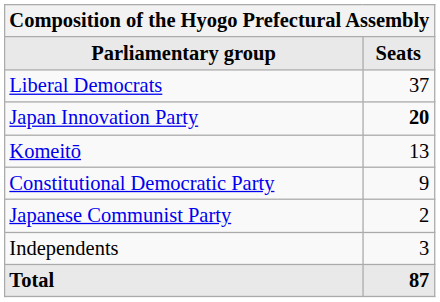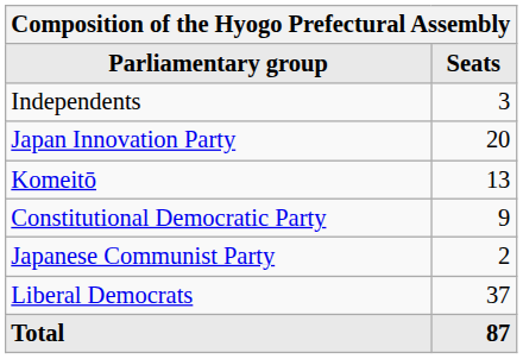 <table class="wikitable">
 <tr>
 <th colspan="2">Composition of the Hyogo Prefectural Assembly</th>
 </tr>
 <tr>
 <th style="background-color:#E9E9E9" align=left>Parliamentary group</th>
 <th style="background-color:#E9E9E9" align=right>Seats</th>
 </tr>
 <tr>
-<td align=left><a href='#'>Liberal Democrats</a></td>
-<td align="right">37</td>
+<td align=left>Independents</td>
+<td align="right">3</td>
 </tr>
 <tr>
 <td align=left><a href='#'>Japan Innovation Party</a></td>
-<td align="right"><strong>20</strong></td>
+<td align="right">20</td>
 </tr>
 <tr>
 <td align=left><a href='#'>Komeitō</a></td>
 <td align="right">13</td>
 </tr>
 <tr>
 <td align=left><a href='#'>Constitutional Democratic Party</a></td>
 <td align="right">9</td>
 </tr>
 <tr>
 <td align=left><a href='#'>Japanese Communist Party</a></td>
 <td align="right">2</td>
 </tr>
 <tr>
-<td align=left>Independents</td>
-<td align="right">3</td>
+<td align=left><a href='#'>Liberal Democrats</a></td>
+<td align="right">37</td>
 </tr>
 <tr>
 <td align=left style="background-color:#E9E9E9" align=left><strong>Total</strong></td>
 <td style="background-color:#E9E9E9" align=right><strong>87</strong></td>
 </tr>
 </table>
